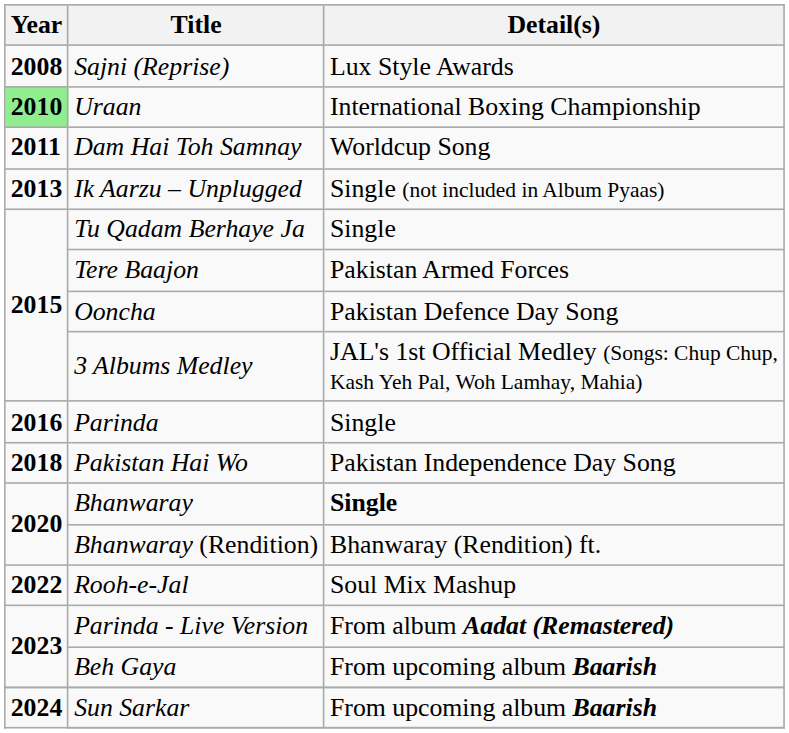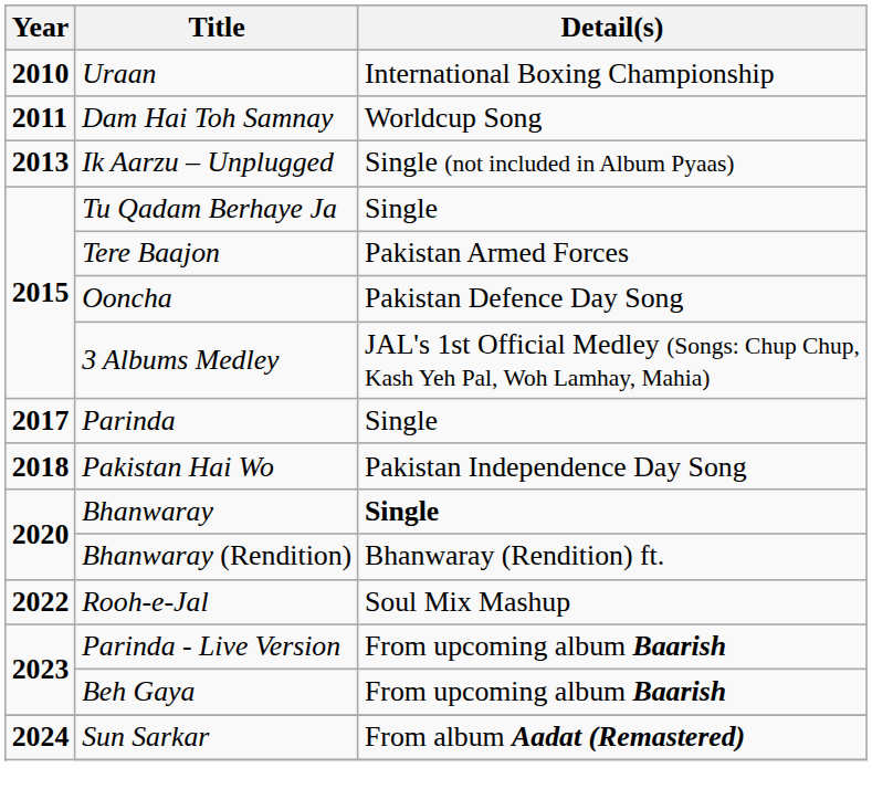 <table class="wikitable">
 <tr style="background:#b0c4de; text-align:center;">
 <th>Year</th>
 <th>Title</th>
 <th>Detail(s)</th>
 </tr>
 <tr>
-<td><strong>2008</strong></td>
-<td><em>Sajni (Reprise)</em></td>
-<td>Lux Style Awards</td>
-</tr>
-<tr>
-<td style="background: lightgreen;"><strong>2010</strong></td>
+<td><strong>2010</strong></td>
 <td><em>Uraan</em></td>
 <td>International Boxing Championship</td>
 </tr>
 <tr>
 <td><strong>2011</strong></td>
 <td><em>Dam Hai Toh Samnay</em></td>
 <td>Worldcup Song</td>
 </tr>
 <tr>
 <td><strong>2013</strong></td>
 <td><em>Ik Aarzu – Unplugged</em></td>
 <td>Single <small>(not included in Album Pyaas)</small></td>
 </tr>
 <tr>
 <td rowspan="4"><strong>2015</strong></td>
 <td><em>Tu Qadam Berhaye Ja</em></td>
 <td>Single</td>
 </tr>
 <tr>
 <td><em>Tere Baajon</em></td>
 <td>Pakistan Armed Forces</td>
 </tr>
 <tr>
 <td><em>Ooncha</em></td>
 <td>Pakistan Defence Day Song</td>
 </tr>
 <tr>
 <td><em>3 Albums Medley</em></td>
 <td>JAL's 1st Official Medley <small>(Songs: Chup Chup,<br> Kash Yeh Pal, Woh Lamhay, Mahia)</small></td>
 </tr>
 <tr>
-<td><strong>2016</strong></td>
+<td><strong>2017</strong></td>
 <td><em>Parinda</em></td>
 <td>Single</td>
 </tr>
 <tr>
 <td><strong>2018</strong></td>
 <td><em>Pakistan Hai Wo</em></td>
 <td>Pakistan Independence Day Song</td>
 </tr>
 <tr>
 <td rowspan="2"><strong>2020</strong></td>
 <td><em>Bhanwaray</em></td>
 <td><strong>Single</strong></td>
 </tr>
 <tr>
 <td><em>Bhanwaray</em> (Rendition)</td>
 <td>Bhanwaray (Rendition) ft. </td>
 </tr>
 <tr>
 <td><strong>2022</strong></td>
 <td><em>Rooh-e-Jal</em></td>
 <td>Soul Mix Mashup</td>
 </tr>
 <tr>
 <td rowspan="2"><strong>2023</strong></td>
 <td><em>Parinda - Live Version</em></td>
-<td>From album <strong><em>Aadat (Remastered)</em></strong></td>
+<td>From upcoming album <strong><em>Baarish</em></strong></td>
 </tr>
 <tr>
 <td><em>Beh Gaya</em></td>
 <td>From upcoming album <strong><em>Baarish</em></strong></td>
 </tr>
 <tr>
 </tr>
 <tr>
 <td rowspan="2"><strong>2024</strong></td>
 <td><em>Sun Sarkar</em></td>
-<td>From upcoming album <strong><em>Baarish</em></strong></td>
+<td>From album <strong><em>Aadat (Remastered)</em></strong></td>
 </tr>
 <tr>
 </tr>
 </table>
